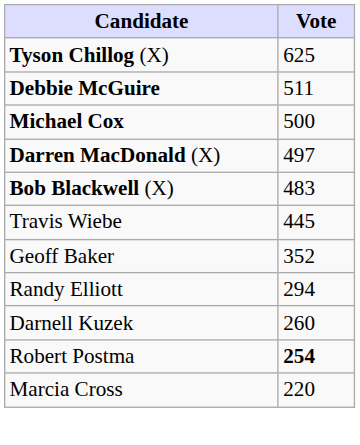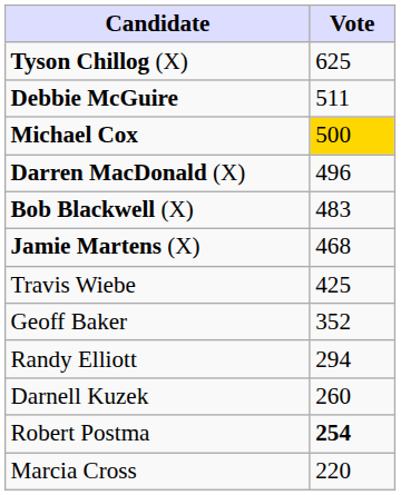 <table class="wikitable">
 <tr>
 <th style="background:#ddf; width:200px;">Candidate</th>
 <th style="background:#ddf; width:50px;">Vote</th>
 </tr>
 <tr>
 <td><strong>Tyson Chillog</strong> (X)</td>
 <td>625</td>
 </tr>
 <tr>
 <td><strong>Debbie McGuire</strong></td>
 <td>511</td>
 </tr>
 <tr>
 <td><strong>Michael Cox</strong></td>
-<td>500</td>
+<td style="background: gold;">500</td>
 </tr>
 <tr>
 <td><strong>Darren MacDonald</strong> (X)</td>
-<td>497</td>
+<td>496</td>
 </tr>
 <tr>
 <td><strong>Bob Blackwell</strong> (X)</td>
 <td>483</td>
 </tr>
 <tr>
+<td><strong>Jamie Martens</strong> (X)</td>
+<td>468</td>
+</tr>
+<tr>
 <td>Travis Wiebe</td>
-<td>445</td>
+<td>425</td>
 </tr>
 <tr>
 <td>Geoff Baker</td>
 <td>352</td>
 </tr>
 <tr>
 <td>Randy Elliott</td>
 <td>294</td>
 </tr>
 <tr>
 <td>Darnell Kuzek</td>
 <td>260</td>
 </tr>
 <tr>
 <td>Robert Postma</td>
 <td><strong>254</strong></td>
 </tr>
 <tr>
 <td>Marcia Cross</td>
 <td>220</td>
 </tr>
 </table>
